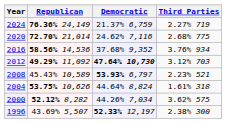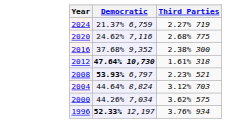 <table class="wikitable" style="float:right; font-size:95%;">
 <tr bgcolor=lightgrey>
 <th>Year</th>
-<th><a href='#'>Republican</a></th>
 <th><a href='#'>Democratic</a></th>
 <th><a href='#'>Third Parties</a></th>
 </tr>
 <tr>
 <td align="center" bgcolor="#fff3f3"><a href='#'>2024</a></td>
-<td align="center" bgcolor="#fff3f3"><strong>76.36%</strong> <em>24,149</em></td>
 <td align="center" bgcolor="#f0f0ff">21.37% <em>6,759</em></td>
 <td align="center">2.27% <em>719</em></td>
 </tr>
 <tr>
 <td align="center" bgcolor="#fff3f3"><a href='#'>2020</a></td>
-<td align="center" bgcolor="#fff3f3"><strong>72.70%</strong> <em>21,014</em></td>
 <td align="center" bgcolor="#f0f0ff">24.62% <em>7,116</em></td>
 <td align="center">2.68% <em>775</em></td>
 </tr>
 <tr>
 <td align="center" bgcolor="#fff3f3"><a href='#'>2016</a></td>
-<td align="center" bgcolor="#fff3f3"><strong>58.56%</strong> <em>14,536</em></td>
 <td align="center" bgcolor="#f0f0ff">37.68% <em>9,352</em></td>
-<td align="center">3.76% <em>934</em></td>
+<td align="center">2.38% <em>300</em></td>
 </tr>
 <tr>
 <td align="center" bgcolor="#f0f0ff"><a href='#'>2012</a></td>
-<td align="center" bgcolor="#fff3f3"><strong>49.29%</strong> <em>11,092</em></td>
 <td align="center" bgcolor="#f0f0ff"><strong>47.64% <em>10,730</em></strong></td>
-<td align="center">3.12% <em>703</em></td>
+<td align="center">1.61% <em>318</em></td>
 </tr>
 <tr>
 <td align="center" bgcolor="#f0f0ff"><a href='#'>2008</a></td>
-<td align="center" bgcolor="#fff3f3">45.43% <em>10,589</em></td>
 <td align="center" bgcolor="#f0f0ff"><strong>53.93%</strong> <em>6,797</em></td>
 <td align="center">2.23% <em>521</em></td>
 </tr>
 <tr>
 <td align="center" bgcolor="#fff3f3"><a href='#'>2004</a></td>
-<td align="center" bgcolor="#fff3f3"><strong>53.75%</strong> <em>10,626</em></td>
 <td align="center" bgcolor="#f0f0ff">44.64% <em>8,824</em></td>
-<td align="center">1.61% <em>318</em></td>
+<td align="center">3.12% <em>703</em></td>
 </tr>
 <tr>
 <td align="center" bgcolor="#f0f0ff"><a href='#'>2000</a></td>
-<td align="center" bgcolor="#fff3f3"><strong>52.12%</strong> <em>8,282</em></td>
 <td align="center" bgcolor="#f0f0ff">44.26% <em>7,034</em></td>
 <td align="center">3.62% <em>575</em></td>
 </tr>
 <tr>
 <td align="center" bgcolor="#f0f0ff"><a href='#'>1996</a></td>
-<td align="center" bgcolor="#fff3f3">43.69% <em>5,507</em></td>
 <td align="center" bgcolor="#f0f0ff"><strong>52.33%</strong> <em>12,197</em></td>
-<td align="center">2.38% <em>300</em></td>
+<td align="center">3.76% <em>934</em></td>
 </tr>
 </table>
